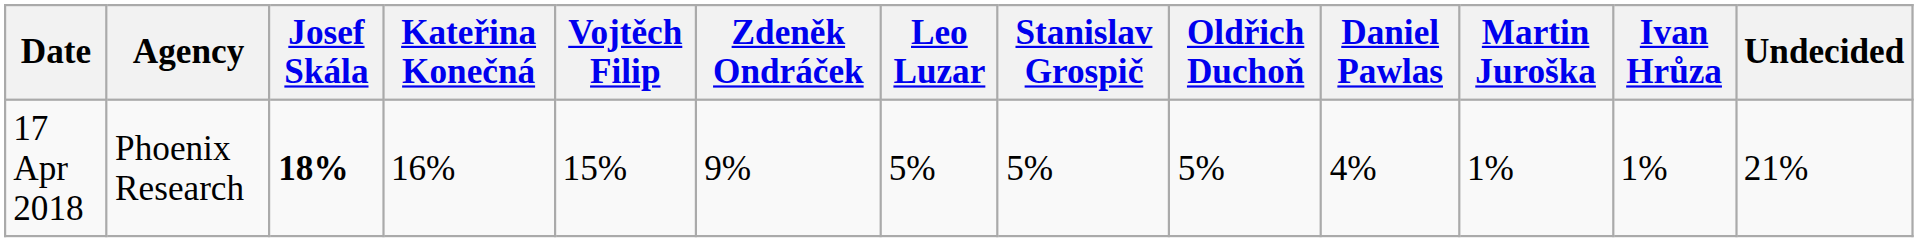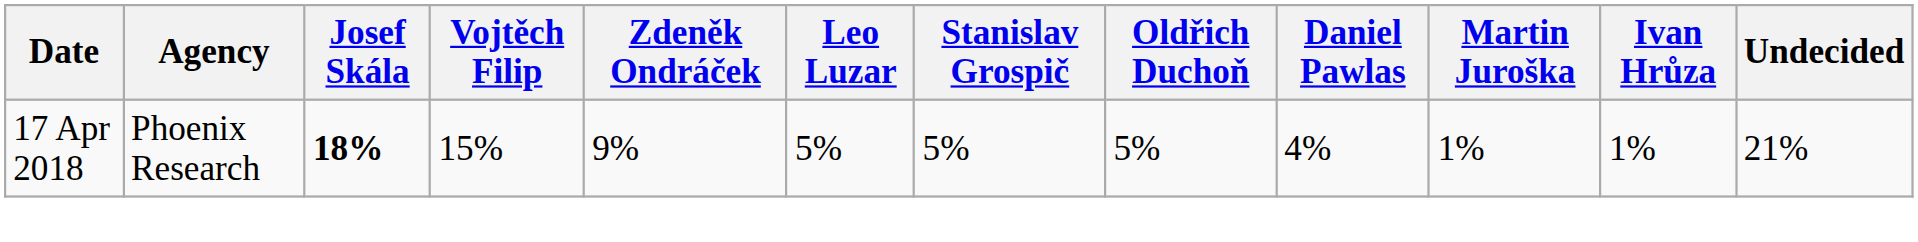 <table class="wikitable">
 <tr>
 <th>Date</th>
 <th>Agency</th>
 <th><a href='#'>Josef Skála</a></th>
-<th><a href='#'>Kateřina Konečná</a></th>
 <th><a href='#'>Vojtěch Filip</a></th>
 <th><a href='#'>Zdeněk Ondráček</a></th>
 <th><a href='#'>Leo Luzar</a></th>
 <th><a href='#'>Stanislav Grospič</a></th>
 <th><a href='#'>Oldřich Duchoň</a></th>
 <th><a href='#'>Daniel Pawlas</a></th>
 <th><a href='#'>Martin Juroška</a></th>
 <th><a href='#'>Ivan Hrůza</a></th>
 <th>Undecided</th>
 </tr>
 <tr>
 <td>17 Apr 2018</td>
 <td>Phoenix Research</td>
 <td><strong>18%</strong></td>
-<td>16%</td>
 <td>15%</td>
 <td>9%</td>
 <td>5%</td>
 <td>5%</td>
 <td>5%</td>
 <td>4%</td>
 <td>1%</td>
 <td>1%</td>
 <td>21%</td>
 </tr>
 </table>
